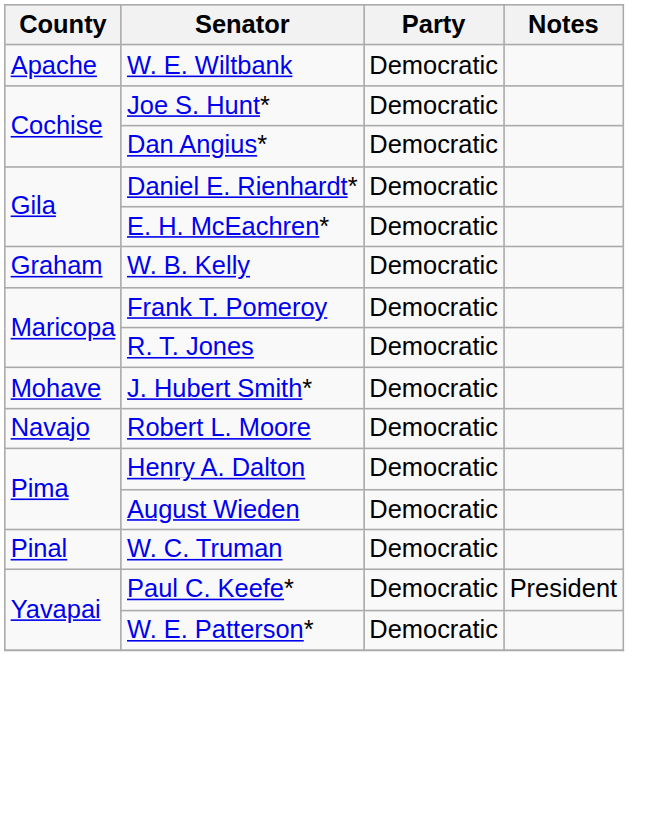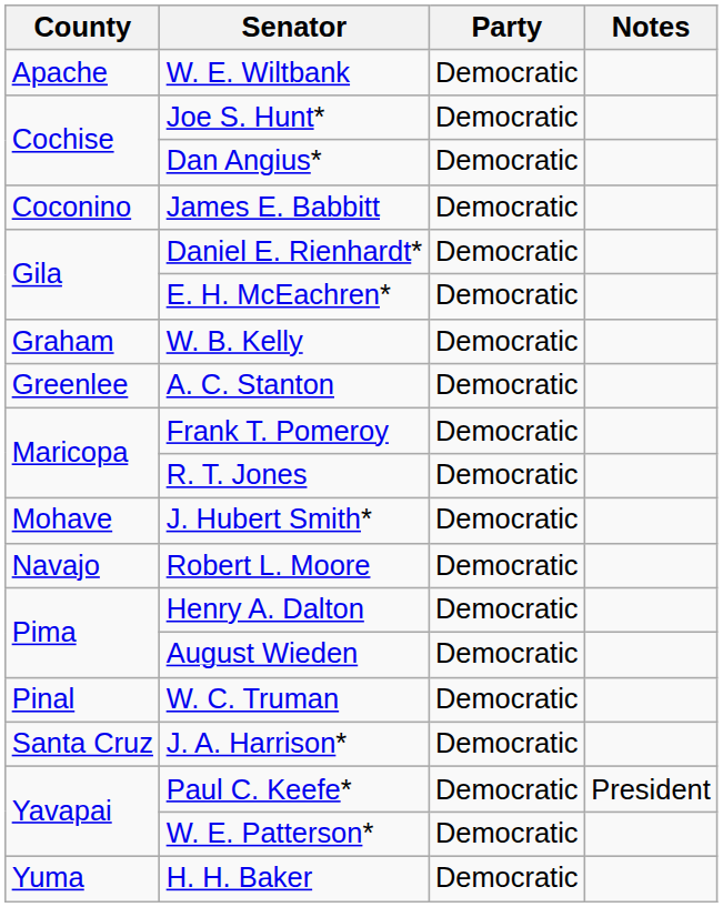 <table class=wikitable>
 <tr>
 <th>County</th>
 <th>Senator</th>
 <th>Party</th>
 <th>Notes</th>
 </tr>
 <tr>
 <td><a href='#'>Apache</a></td>
 <td><a href='#'>W. E. Wiltbank</a></td>
 <td>Democratic</td>
 <td></td>
 </tr>
 <tr>
 <td rowspan="2"><a href='#'>Cochise</a></td>
 <td><a href='#'>Joe S. Hunt</a>*</td>
 <td>Democratic</td>
 <td></td>
 </tr>
 <tr>
 <td><a href='#'>Dan Angius</a>*</td>
 <td>Democratic</td>
 <td></td>
 </tr>
 <tr>
+<td><a href='#'>Coconino</a></td>
+<td><a href='#'>James E. Babbitt</a></td>
+<td>Democratic</td>
+<td></td>
+</tr>
+<tr>
 <td rowspan="2"><a href='#'>Gila</a></td>
 <td><a href='#'>Daniel E. Rienhardt</a>*</td>
 <td>Democratic</td>
 <td></td>
 </tr>
 <tr>
 <td><a href='#'>E. H. McEachren</a>*</td>
 <td>Democratic</td>
 <td></td>
 </tr>
 <tr>
 <td><a href='#'>Graham</a></td>
 <td><a href='#'>W. B. Kelly</a></td>
+<td>Democratic</td>
+<td></td>
+</tr>
+<tr>
+<td><a href='#'>Greenlee</a></td>
+<td><a href='#'>A. C. Stanton</a></td>
 <td>Democratic</td>
 <td></td>
 </tr>
 <tr>
 <td rowspan="2"><a href='#'>Maricopa</a></td>
 <td><a href='#'>Frank T. Pomeroy</a></td>
 <td>Democratic</td>
 <td></td>
 </tr>
 <tr>
 <td><a href='#'>R. T. Jones</a></td>
 <td>Democratic</td>
 <td></td>
 </tr>
 <tr>
 <td><a href='#'>Mohave</a></td>
 <td><a href='#'>J. Hubert Smith</a>*</td>
 <td>Democratic</td>
 <td></td>
 </tr>
 <tr>
 <td><a href='#'>Navajo</a></td>
 <td><a href='#'>Robert L. Moore</a></td>
 <td>Democratic</td>
 <td></td>
 </tr>
 <tr>
 <td rowspan="2"><a href='#'>Pima</a></td>
 <td><a href='#'>Henry A. Dalton</a></td>
 <td>Democratic</td>
 <td></td>
 </tr>
 <tr>
 <td><a href='#'>August Wieden</a></td>
 <td>Democratic</td>
 <td></td>
 </tr>
 <tr>
 <td><a href='#'>Pinal</a></td>
 <td><a href='#'>W. C. Truman</a></td>
 <td>Democratic</td>
 <td></td>
 </tr>
 <tr>
+<td><a href='#'>Santa Cruz</a></td>
+<td><a href='#'>J. A. Harrison</a>*</td>
+<td>Democratic</td>
+<td></td>
+</tr>
+<tr>
 <td rowspan="2"><a href='#'>Yavapai</a></td>
 <td><a href='#'>Paul C. Keefe</a>*</td>
 <td>Democratic</td>
 <td>President</td>
 </tr>
 <tr>
 <td><a href='#'>W. E. Patterson</a>*</td>
 <td>Democratic</td>
 <td></td>
 </tr>
 <tr>
+<td><a href='#'>Yuma</a></td>
+<td><a href='#'>H. H. Baker</a></td>
+<td>Democratic</td>
+<td></td>
+</tr>
+<tr>
 </tr>
 </table>
